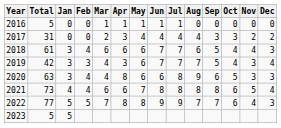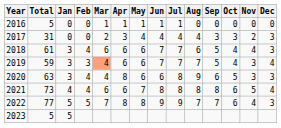 <table class="wikitable" style="text-align:right;">
 <tr>
 <th>Year</th>
 <th>Total</th>
 <th>Jan</th>
 <th>Feb</th>
 <th>Mar</th>
 <th>Apr</th>
 <th>May</th>
 <th>Jun</th>
 <th>Jul</th>
 <th>Aug</th>
 <th>Sep</th>
 <th>Oct</th>
 <th>Nov</th>
 <th>Dec</th>
 </tr>
 <tr align=right>
 <td>2016</td>
 <td>5</td>
 <td>0</td>
 <td>0</td>
 <td>1</td>
 <td>1</td>
 <td>1</td>
 <td>1</td>
 <td>1</td>
 <td>0</td>
 <td>0</td>
 <td>0</td>
 <td>0</td>
 <td>0</td>
 </tr>
 <tr align=right>
 <td>2017</td>
 <td>31</td>
 <td>0</td>
 <td>0</td>
 <td>2</td>
 <td>3</td>
 <td>4</td>
 <td>4</td>
 <td>4</td>
 <td>4</td>
 <td>3</td>
 <td>3</td>
 <td>2</td>
-<td>2</td>
+<td>3</td>
 </tr>
 <tr align=right>
 <td>2018</td>
 <td>61</td>
 <td>3</td>
 <td>4</td>
 <td>6</td>
 <td>6</td>
 <td>6</td>
 <td>7</td>
 <td>7</td>
 <td>6</td>
 <td>5</td>
 <td>4</td>
 <td>4</td>
 <td>3</td>
 </tr>
 <tr align=right>
 <td>2019</td>
-<td>42</td>
+<td>59</td>
 <td>3</td>
 <td>3</td>
-<td>4</td>
-<td>3</td>
+<td style="background: lightsalmon;">4</td>
+<td>6</td>
 <td>6</td>
 <td>7</td>
 <td>7</td>
 <td>7</td>
 <td>5</td>
 <td>4</td>
 <td>3</td>
 <td>4</td>
 </tr>
 <tr align=right>
 <td>2020</td>
 <td>63</td>
 <td>3</td>
 <td>4</td>
 <td>4</td>
 <td>8</td>
 <td>6</td>
 <td>6</td>
 <td>8</td>
 <td>9</td>
 <td>6</td>
 <td>5</td>
 <td>3</td>
 <td>3</td>
 </tr>
 <tr align=right>
 <td>2021</td>
 <td>73</td>
 <td>4</td>
 <td>4</td>
 <td>6</td>
 <td>6</td>
 <td>7</td>
 <td>8</td>
 <td>8</td>
 <td>8</td>
 <td>8</td>
 <td>6</td>
 <td>5</td>
 <td>4</td>
 </tr>
 <tr align=right>
 <td>2022</td>
 <td>77</td>
 <td>5</td>
 <td>5</td>
 <td>7</td>
 <td>8</td>
 <td>8</td>
 <td>9</td>
 <td>9</td>
 <td>7</td>
 <td>7</td>
 <td>6</td>
 <td>4</td>
 <td>3</td>
 </tr>
 <tr align=right>
 <td>2023</td>
 <td>5</td>
 <td>5</td>
 <td></td>
 <td></td>
 <td></td>
 <td></td>
 <td></td>
 <td></td>
 <td></td>
 <td></td>
 <td></td>
 <td></td>
 <td></td>
 </tr>
 </table>
